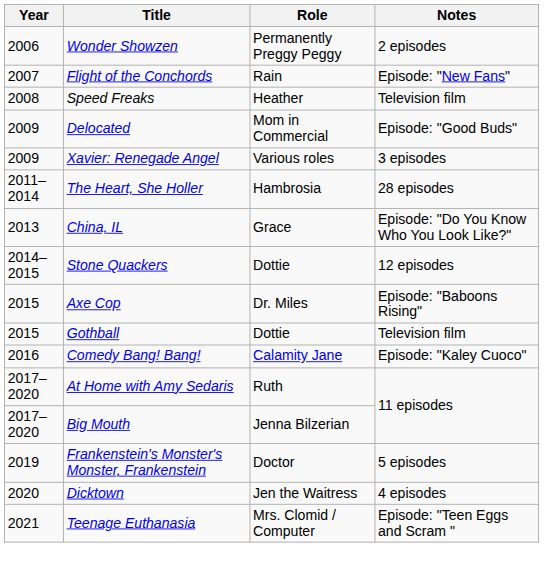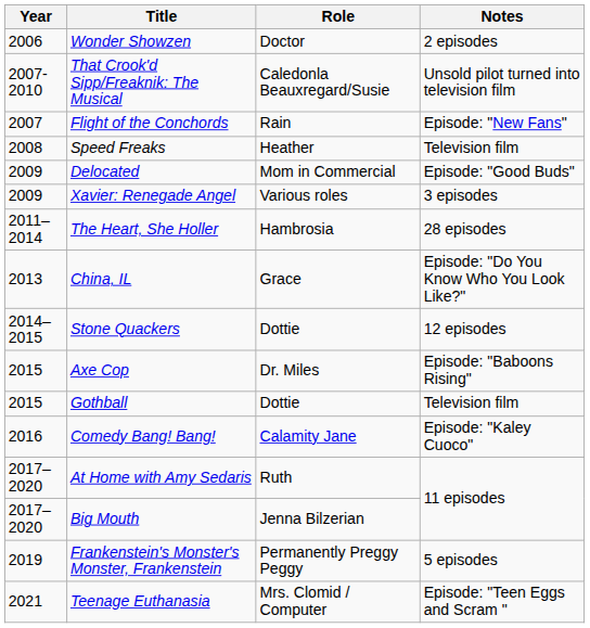 <table class="wikitable sortable">
 <tr>
 <th>Year</th>
 <th>Title</th>
 <th>Role</th>
 <th>Notes</th>
 </tr>
 <tr>
 <td>2006</td>
 <td><em><a href='#'>Wonder Showzen</a></em></td>
-<td>Permanently Preggy Peggy</td>
+<td>Doctor</td>
 <td>2 episodes</td>
+</tr>
+<tr>
+<td>2007-2010</td>
+<td><em><a href='#'>That Crook'd Sipp/Freaknik: The Musical</a></em></td>
+<td>Caledonla Beauxregard/Susie</td>
+<td>Unsold pilot turned into television film</td>
 </tr>
 <tr>
 <td>2007</td>
 <td><a href='#'><em>Flight of the Conchords</em></a></td>
 <td>Rain</td>
 <td>Episode: "<a href='#'>New Fans</a>"</td>
 </tr>
 <tr>
 <td>2008</td>
 <td><em>Speed Freaks</em></td>
 <td>Heather</td>
 <td>Television film</td>
 </tr>
 <tr>
 <td>2009</td>
 <td><em><a href='#'>Delocated</a></em></td>
 <td>Mom in Commercial</td>
 <td>Episode: "Good Buds"</td>
 </tr>
 <tr>
 <td>2009</td>
 <td><em><a href='#'>Xavier: Renegade Angel</a></em></td>
 <td>Various roles</td>
 <td>3 episodes</td>
 </tr>
 <tr>
 <td>2011–2014</td>
 <td><em><a href='#'>The Heart, She Holler</a></em></td>
 <td>Hambrosia</td>
 <td>28 episodes</td>
 </tr>
 <tr>
 <td>2013</td>
 <td><em><a href='#'>China, IL</a></em></td>
 <td>Grace</td>
 <td>Episode: "Do You Know Who You Look Like?"</td>
 </tr>
 <tr>
 <td>2014–2015</td>
 <td><em><a href='#'>Stone Quackers</a></em></td>
 <td>Dottie</td>
 <td>12 episodes</td>
 </tr>
 <tr>
 <td>2015</td>
 <td><a href='#'><em>Axe Cop</em></a></td>
 <td>Dr. Miles</td>
 <td>Episode: "Baboons Rising"</td>
 </tr>
 <tr>
 <td>2015</td>
 <td><em><a href='#'>Gothball</a></em></td>
 <td>Dottie</td>
 <td>Television film</td>
 </tr>
 <tr>
 <td>2016</td>
 <td><a href='#'><em>Comedy Bang! Bang!</em></a></td>
 <td><a href='#'>Calamity Jane</a></td>
 <td>Episode: "Kaley Cuoco"</td>
 </tr>
 <tr>
 <td>2017–2020</td>
 <td><em><a href='#'>At Home with Amy Sedaris</a></em></td>
 <td>Ruth</td>
 <td rowspan="2">11 episodes</td>
 </tr>
 <tr>
 <td>2017–2020</td>
 <td><a href='#'><em>Big Mouth</em></a></td>
 <td>Jenna Bilzerian</td>
 </tr>
 <tr>
 <td>2019</td>
 <td><em><a href='#'>Frankenstein's Monster's Monster, Frankenstein</a></em></td>
-<td>Doctor</td>
+<td>Permanently Preggy Peggy</td>
 <td>5 episodes</td>
-</tr>
-<tr>
-<td>2020</td>
-<td><em><a href='#'>Dicktown</a></em></td>
-<td>Jen the Waitress</td>
-<td>4 episodes</td>
 </tr>
 <tr>
 <td>2021</td>
 <td><em><a href='#'>Teenage Euthanasia</a></em></td>
 <td>Mrs. Clomid / Computer</td>
 <td>Episode: "Teen Eggs and Scram "</td>
 </tr>
 </table>
